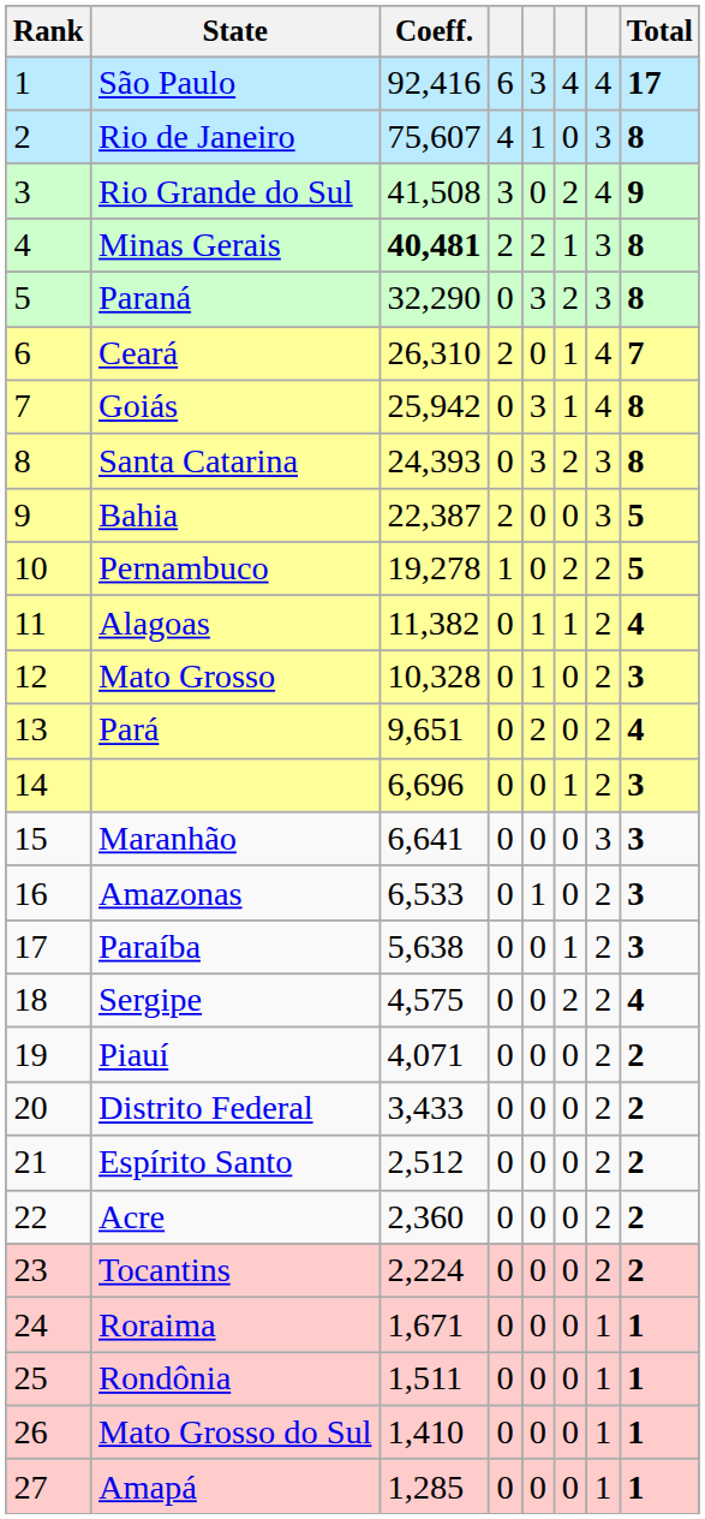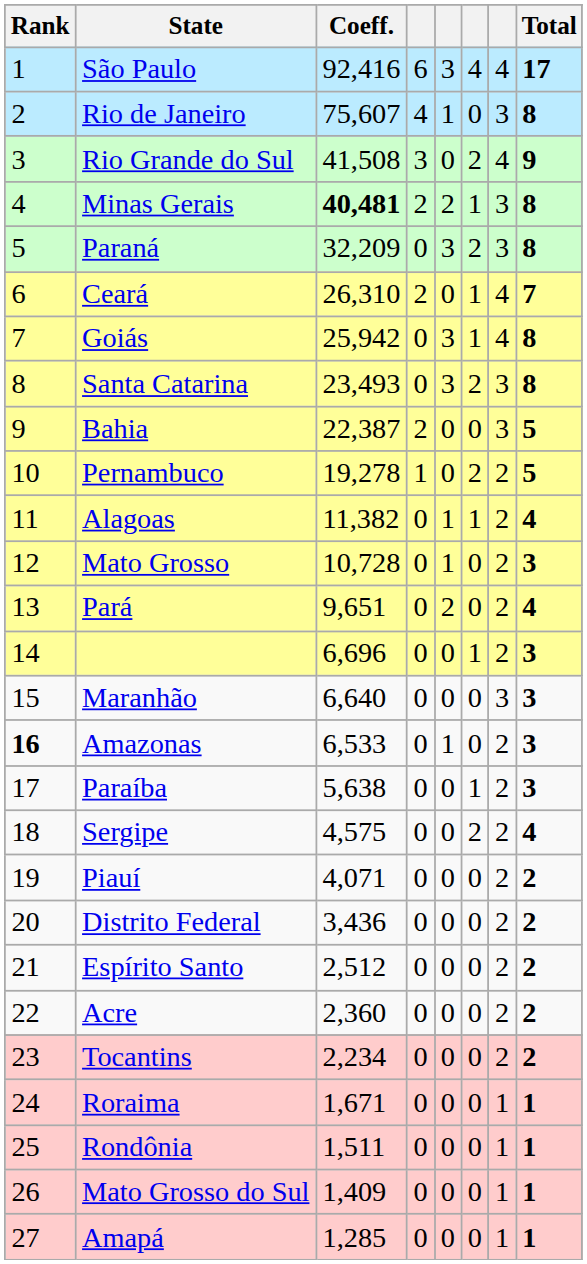 <table class="wikitable sortable">
 <tr style=font-size:89%>
 <th>Rank</th>
 <th>State</th>
 <th>Coeff.</th>
 <th></th>
 <th></th>
 <th></th>
 <th></th>
 <th>Total</th>
 </tr>
 <tr bgcolor=bbebff>
 <td>1</td>
 <td> <a href='#'>São Paulo</a></td>
 <td>92,416</td>
 <td>6</td>
 <td>3</td>
 <td>4</td>
 <td>4</td>
 <td><strong>17</strong></td>
 </tr>
 <tr bgcolor=bbebff>
 <td>2</td>
 <td> <a href='#'>Rio de Janeiro</a></td>
 <td>75,607</td>
 <td>4</td>
 <td>1</td>
 <td>0</td>
 <td>3</td>
 <td><strong>8</strong></td>
 </tr>
 <tr bgcolor=ccffcc>
 <td>3</td>
 <td> <a href='#'>Rio Grande do Sul</a></td>
 <td>41,508</td>
 <td>3</td>
 <td>0</td>
 <td>2</td>
 <td>4</td>
 <td><strong>9</strong></td>
 </tr>
 <tr bgcolor=ccffcc>
 <td>4</td>
 <td> <a href='#'>Minas Gerais</a></td>
 <td><strong>40,481</strong></td>
 <td>2</td>
 <td>2</td>
 <td>1</td>
 <td>3</td>
 <td><strong>8</strong></td>
 </tr>
 <tr bgcolor=ccffcc>
 <td>5</td>
 <td> <a href='#'>Paraná</a></td>
-<td>32,290</td>
+<td>32,209</td>
 <td>0</td>
 <td>3</td>
 <td>2</td>
 <td>3</td>
 <td><strong>8</strong></td>
 </tr>
 <tr bgcolor=ffff99>
 <td>6</td>
 <td> <a href='#'>Ceará</a></td>
 <td>26,310</td>
 <td>2</td>
 <td>0</td>
 <td>1</td>
 <td>4</td>
 <td><strong>7</strong></td>
 </tr>
 <tr bgcolor=ffff99>
 <td>7</td>
 <td> <a href='#'>Goiás</a></td>
 <td>25,942</td>
 <td>0</td>
 <td>3</td>
 <td>1</td>
 <td>4</td>
 <td><strong>8</strong></td>
 </tr>
 <tr bgcolor=ffff99>
 <td>8</td>
 <td> <a href='#'>Santa Catarina</a></td>
-<td>24,393</td>
+<td>23,493</td>
 <td>0</td>
 <td>3</td>
 <td>2</td>
 <td>3</td>
 <td><strong>8</strong></td>
 </tr>
 <tr bgcolor=ffff99>
 <td>9</td>
 <td> <a href='#'>Bahia</a></td>
 <td>22,387</td>
 <td>2</td>
 <td>0</td>
 <td>0</td>
 <td>3</td>
 <td><strong>5</strong></td>
 </tr>
 <tr bgcolor=ffff99>
 <td>10</td>
 <td> <a href='#'>Pernambuco</a></td>
 <td>19,278</td>
 <td>1</td>
 <td>0</td>
 <td>2</td>
 <td>2</td>
 <td><strong>5</strong></td>
 </tr>
 <tr bgcolor=ffff99>
 <td>11</td>
 <td> <a href='#'>Alagoas</a></td>
 <td>11,382</td>
 <td>0</td>
 <td>1</td>
 <td>1</td>
 <td>2</td>
 <td><strong>4</strong></td>
 </tr>
 <tr bgcolor=ffff99>
 <td>12</td>
 <td> <a href='#'>Mato Grosso</a></td>
-<td>10,328</td>
+<td>10,728</td>
 <td>0</td>
 <td>1</td>
 <td>0</td>
 <td>2</td>
 <td><strong>3</strong></td>
 </tr>
 <tr bgcolor=ffff99>
 <td>13</td>
 <td> <a href='#'>Pará</a></td>
 <td>9,651</td>
 <td>0</td>
 <td>2</td>
 <td>0</td>
 <td>2</td>
 <td><strong>4</strong></td>
 </tr>
 <tr bgcolor=ffff99>
 <td>14</td>
 <td></td>
 <td>6,696</td>
 <td>0</td>
 <td>0</td>
 <td>1</td>
 <td>2</td>
 <td><strong>3</strong></td>
 </tr>
 <tr>
 <td>15</td>
 <td> <a href='#'>Maranhão</a></td>
-<td>6,641</td>
+<td>6,640</td>
 <td>0</td>
 <td>0</td>
 <td>0</td>
 <td>3</td>
 <td><strong>3</strong></td>
 </tr>
 <tr>
-<td>16</td>
+<td><strong>16</strong></td>
 <td> <a href='#'>Amazonas</a></td>
 <td>6,533</td>
 <td>0</td>
 <td>1</td>
 <td>0</td>
 <td>2</td>
 <td><strong>3</strong></td>
 </tr>
 <tr>
 <td>17</td>
 <td> <a href='#'>Paraíba</a></td>
 <td>5,638</td>
 <td>0</td>
 <td>0</td>
 <td>1</td>
 <td>2</td>
 <td><strong>3</strong></td>
 </tr>
 <tr>
 <td>18</td>
 <td> <a href='#'>Sergipe</a></td>
 <td>4,575</td>
 <td>0</td>
 <td>0</td>
 <td>2</td>
 <td>2</td>
 <td><strong>4</strong></td>
 </tr>
 <tr>
 <td>19</td>
 <td> <a href='#'>Piauí</a></td>
 <td>4,071</td>
 <td>0</td>
 <td>0</td>
 <td>0</td>
 <td>2</td>
 <td><strong>2</strong></td>
 </tr>
 <tr>
 <td>20</td>
 <td> <a href='#'>Distrito Federal</a></td>
-<td>3,433</td>
+<td>3,436</td>
 <td>0</td>
 <td>0</td>
 <td>0</td>
 <td>2</td>
 <td><strong>2</strong></td>
 </tr>
 <tr>
 <td>21</td>
 <td> <a href='#'>Espírito Santo</a></td>
 <td>2,512</td>
 <td>0</td>
 <td>0</td>
 <td>0</td>
 <td>2</td>
 <td><strong>2</strong></td>
 </tr>
 <tr>
 <td>22</td>
 <td> <a href='#'>Acre</a></td>
 <td>2,360</td>
 <td>0</td>
 <td>0</td>
 <td>0</td>
 <td>2</td>
 <td><strong>2</strong></td>
 </tr>
 <tr bgcolor=ffcccc>
 <td>23</td>
 <td> <a href='#'>Tocantins</a></td>
-<td>2,224</td>
+<td>2,234</td>
 <td>0</td>
 <td>0</td>
 <td>0</td>
 <td>2</td>
 <td><strong>2</strong></td>
 </tr>
 <tr bgcolor=ffcccc>
 <td>24</td>
 <td> <a href='#'>Roraima</a></td>
 <td>1,671</td>
 <td>0</td>
 <td>0</td>
 <td>0</td>
 <td>1</td>
 <td><strong>1</strong></td>
 </tr>
 <tr bgcolor=ffcccc>
 <td>25</td>
 <td> <a href='#'>Rondônia</a></td>
 <td>1,511</td>
 <td>0</td>
 <td>0</td>
 <td>0</td>
 <td>1</td>
 <td><strong>1</strong></td>
 </tr>
 <tr bgcolor=ffcccc>
 <td>26</td>
 <td> <a href='#'>Mato Grosso do Sul</a></td>
-<td>1,410</td>
+<td>1,409</td>
 <td>0</td>
 <td>0</td>
 <td>0</td>
 <td>1</td>
 <td><strong>1</strong></td>
 </tr>
 <tr bgcolor=ffcccc>
 <td>27</td>
 <td> <a href='#'>Amapá</a></td>
 <td>1,285</td>
 <td>0</td>
 <td>0</td>
 <td>0</td>
 <td>1</td>
 <td><strong>1</strong></td>
 </tr>
 </table>
